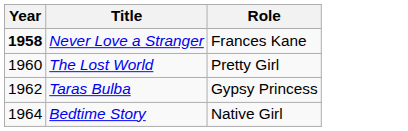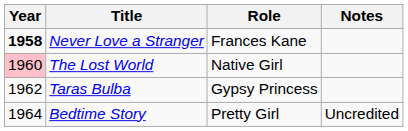 <table class="wikitable">
 <tr>
 <th>Year</th>
 <th>Title</th>
 <th>Role</th>
+<th>Notes</th>
 </tr>
 <tr>
 <td><strong>1958</strong></td>
 <td><em><a href='#'>Never Love a Stranger</a></em></td>
 <td>Frances Kane</td>
+<td></td>
 </tr>
 <tr>
-<td>1960</td>
+<td style="background: pink;">1960</td>
 <td><em><a href='#'>The Lost World</a></em></td>
-<td>Pretty Girl</td>
+<td>Native Girl</td>
+<td></td>
 </tr>
 <tr>
 <td>1962</td>
 <td><em><a href='#'>Taras Bulba</a></em></td>
 <td>Gypsy Princess</td>
+<td></td>
 </tr>
 <tr>
 <td>1964</td>
 <td><em><a href='#'>Bedtime Story</a></em></td>
-<td>Native Girl</td>
+<td>Pretty Girl</td>
+<td>Uncredited</td>
 </tr>
 </table>
